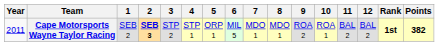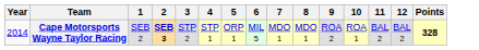 <table class="wikitable" style="text-align:center; font-size:90%">
 <tr>
 <th>Year</th>
 <th>Team</th>
 <th>1</th>
 <th>2</th>
 <th>3</th>
 <th>4</th>
 <th>5</th>
 <th>6</th>
 <th>7</th>
 <th>8</th>
 <th>9</th>
 <th>10</th>
 <th>11</th>
 <th>12</th>
-<th>Rank</th>
 <th>Points</th>
 </tr>
 <tr>
-<td><a href='#'>2011</a></td>
+<td><a href='#'>2014</a></td>
 <th><a href='#'>Cape Motorsports</a> <br> <a href='#'>Wayne Taylor Racing</a></th>
 <td style="background:#DFDFDF;"><a href='#'>SEB</a><br><small>2</small></td>
 <td style="background:#FFDF9F;"><strong><a href='#'>SEB</a><br><small>3</small></strong></td>
 <td style="background:#DFDFDF;"><a href='#'>STP</a><br><small>2</small></td>
 <td style="background:#FFFFBF;"><a href='#'>STP</a><br><small>1</small></td>
 <td style="background:#FFFFBF;"><a href='#'>ORP</a><br><small>1</small></td>
 <td style="background:#DFFFDF;"><a href='#'>MIL</a><br><small>5</small></td>
 <td style="background:#FFFFBF;"><a href='#'>MDO</a><br><small>1</small></td>
 <td style="background:#FFFFBF;"><a href='#'>MDO</a><br><small>1</small></td>
 <td style="background:#DFDFDF;"><a href='#'>ROA</a><br><small>2</small></td>
 <td style="background:#FFFFBF;"><a href='#'>ROA</a><br><small>1</small></td>
 <td style="background:#DFDFDF;"><a href='#'>BAL</a><br><small>2</small></td>
 <td style="background:#DFDFDF;"><a href='#'>BAL</a><br><small>2</small></td>
-<td style="background:#FFFFBF;"><strong>1st</strong></td>
-<td style="background:#FFFFBF;"><strong>382</strong></td>
+<td style="background:#FFFFBF;"><strong>328</strong></td>
 </tr>
 </table>
